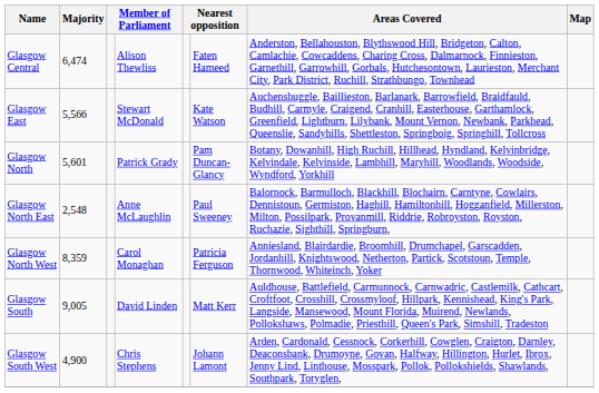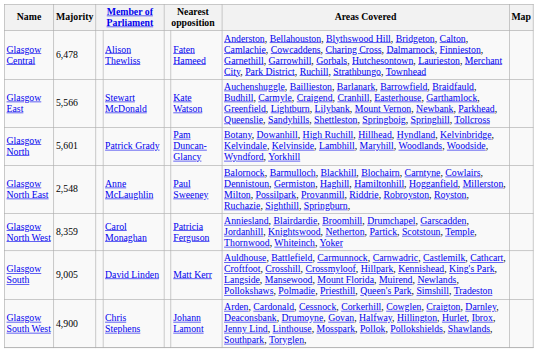 <table class="wikitable sortable">
 <tr>
 <th rowspan=1>Name</th>
 <th rowspan=1>Majority</th>
 <th colspan=2 class=unsortable><a href='#'>Member of Parliament</a></th>
 <th colspan=2 class=unsortable>Nearest opposition</th>
 <th rowspan=1 class=unsortable>Areas Covered</th>
 <th rowspan=1 class=unsortable>Map</th>
 </tr>
 <tr>
 <td><a href='#'>Glasgow Central</a></td>
-<td>6,474</td>
+<td>6,478</td>
 <td bgcolor=> </td>
 <td><a href='#'>Alison Thewliss</a></td>
 <td bgcolor=> </td>
 <td><a href='#'>Faten Hameed</a></td>
 <td><a href='#'>Anderston</a>, <a href='#'>Bellahouston</a>, <a href='#'>Blythswood Hill</a>, <a href='#'>Bridgeton</a>, <a href='#'>Calton</a>, <a href='#'>Camlachie</a>, <a href='#'>Cowcaddens</a>, <a href='#'>Charing Cross</a>, <a href='#'>Dalmarnock</a>, <a href='#'>Finnieston</a>, <a href='#'>Garnethill</a>, <a href='#'>Garrowhill</a>, <a href='#'>Gorbals</a>, <a href='#'>Hutchesontown</a>, <a href='#'>Laurieston</a>, <a href='#'>Merchant City</a>, <a href='#'>Park District</a>, <a href='#'>Ruchill</a>, <a href='#'>Strathbungo</a>, <a href='#'>Townhead</a></td>
 <td></td>
 </tr>
 <tr>
 <td><a href='#'>Glasgow East</a></td>
 <td>5,566</td>
 <td bgcolor=></td>
 <td><a href='#'>Stewart McDonald</a></td>
 <td bgcolor=></td>
 <td><a href='#'>Kate Watson</a></td>
 <td><a href='#'>Auchenshuggle</a>, <a href='#'>Baillieston</a>, <a href='#'>Barlanark</a>, <a href='#'>Barrowfield</a>, <a href='#'>Braidfauld</a>, <a href='#'>Budhill</a>, <a href='#'>Carmyle</a>, <a href='#'>Craigend</a>, <a href='#'>Cranhill</a>, <a href='#'>Easterhouse</a>, <a href='#'>Garthamlock</a>, <a href='#'>Greenfield</a>, <a href='#'>Lightburn</a>, <a href='#'>Lilybank</a>, <a href='#'>Mount Vernon</a>, <a href='#'>Newbank</a>, <a href='#'>Parkhead</a>, <a href='#'>Queenslie</a>, <a href='#'>Sandyhills</a>, <a href='#'>Shettleston</a>, <a href='#'>Springboig</a>, <a href='#'>Springhill</a>, <a href='#'>Tollcross</a></td>
 <td></td>
 </tr>
 <tr>
 <td><a href='#'>Glasgow North</a></td>
 <td>5,601</td>
 <td bgcolor=></td>
 <td><a href='#'>Patrick Grady</a></td>
 <td bgcolor=></td>
 <td><a href='#'>Pam Duncan-Glancy</a></td>
 <td><a href='#'>Botany</a>, <a href='#'>Dowanhill</a>, <a href='#'>High Ruchill</a>, <a href='#'>Hillhead</a>, <a href='#'>Hyndland</a>, <a href='#'>Kelvinbridge</a>, <a href='#'>Kelvindale</a>, <a href='#'>Kelvinside</a>, <a href='#'>Lambhill</a>, <a href='#'>Maryhill</a>, <a href='#'>Woodlands</a>, <a href='#'>Woodside</a>, <a href='#'>Wyndford</a>, <a href='#'>Yorkhill</a></td>
 <td></td>
 </tr>
 <tr>
 <td><a href='#'>Glasgow North East</a></td>
 <td>2,548</td>
 <td bgcolor=></td>
 <td><a href='#'>Anne McLaughlin</a></td>
 <td bgcolor=></td>
 <td><a href='#'>Paul Sweeney</a></td>
 <td><a href='#'>Balornock</a>, <a href='#'>Barmulloch</a>, <a href='#'>Blackhill</a>, <a href='#'>Blochairn</a>, <a href='#'>Carntyne</a>, <a href='#'>Cowlairs</a>, <a href='#'>Dennistoun</a>, <a href='#'>Germiston</a>, <a href='#'>Haghill</a>, <a href='#'>Hamiltonhill</a>, <a href='#'>Hogganfield</a>, <a href='#'>Millerston</a>, <a href='#'>Milton</a>, <a href='#'>Possilpark</a>, <a href='#'>Provanmill</a>, <a href='#'>Riddrie</a>, <a href='#'>Robroyston</a>, <a href='#'>Royston</a>, <a href='#'>Ruchazie</a>, <a href='#'>Sighthill</a>, <a href='#'>Springburn</a>,</td>
 <td></td>
 </tr>
 <tr>
 <td><a href='#'>Glasgow North West</a></td>
 <td>8,359</td>
 <td bgcolor=></td>
 <td><a href='#'>Carol Monaghan</a></td>
 <td bgcolor=></td>
 <td><a href='#'>Patricia Ferguson</a></td>
 <td><a href='#'>Anniesland</a>, <a href='#'>Blairdardie</a>, <a href='#'>Broomhill</a>, <a href='#'>Drumchapel</a>, <a href='#'>Garscadden</a>, <a href='#'>Jordanhill</a>, <a href='#'>Knightswood</a>, <a href='#'>Netherton</a>, <a href='#'>Partick</a>, <a href='#'>Scotstoun</a>, <a href='#'>Temple</a>, <a href='#'>Thornwood</a>, <a href='#'>Whiteinch</a>, <a href='#'>Yoker</a></td>
 <td></td>
 </tr>
 <tr>
 <td><a href='#'>Glasgow South</a></td>
 <td>9,005</td>
 <td bgcolor=></td>
 <td><a href='#'>David Linden</a></td>
 <td bgcolor=></td>
 <td><a href='#'>Matt Kerr</a></td>
 <td><a href='#'>Auldhouse</a>, <a href='#'>Battlefield</a>, <a href='#'>Carmunnock</a>, <a href='#'>Carnwadric</a>, <a href='#'>Castlemilk</a>, <a href='#'>Cathcart</a>, <a href='#'>Croftfoot</a>, <a href='#'>Crosshill</a>, <a href='#'>Crossmyloof</a>, <a href='#'>Hillpark</a>, <a href='#'>Kennishead</a>, <a href='#'>King's Park</a>, <a href='#'>Langside</a>, <a href='#'>Mansewood</a>, <a href='#'>Mount Florida</a>, <a href='#'>Muirend</a>, <a href='#'>Newlands</a>, <a href='#'>Pollokshaws</a>, <a href='#'>Polmadie</a>, <a href='#'>Priesthill</a>, <a href='#'>Queen's Park</a>, <a href='#'>Simshill</a>, <a href='#'>Tradeston</a></td>
 <td></td>
 </tr>
 <tr>
 <td><a href='#'>Glasgow South West</a></td>
 <td>4,900</td>
 <td bgcolor=></td>
 <td><a href='#'>Chris Stephens</a></td>
 <td bgcolor=></td>
 <td><a href='#'>Johann Lamont</a></td>
 <td><a href='#'>Arden</a>, <a href='#'>Cardonald</a>, <a href='#'>Cessnock</a>, <a href='#'>Corkerhill</a>, <a href='#'>Cowglen</a>, <a href='#'>Craigton</a>, <a href='#'>Darnley</a>, <a href='#'>Deaconsbank</a>, <a href='#'>Drumoyne</a>, <a href='#'>Govan</a>, <a href='#'>Halfway</a>, <a href='#'>Hillington</a>, <a href='#'>Hurlet</a>, <a href='#'>Ibrox</a>, <a href='#'>Jenny Lind</a>, <a href='#'>Linthouse</a>, <a href='#'>Mosspark</a>, <a href='#'>Pollok</a>, <a href='#'>Pollokshields</a>, <a href='#'>Shawlands</a>, <a href='#'>Southpark</a>, <a href='#'>Toryglen</a>,</td>
 <td></td>
 </tr>
 <tr>
 </tr>
 </table>
